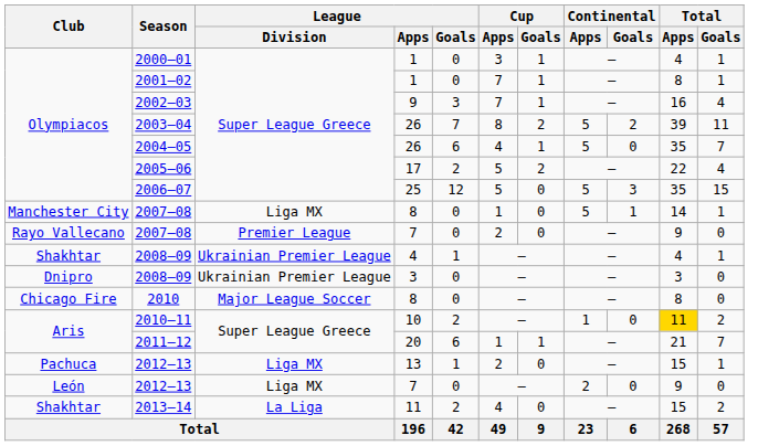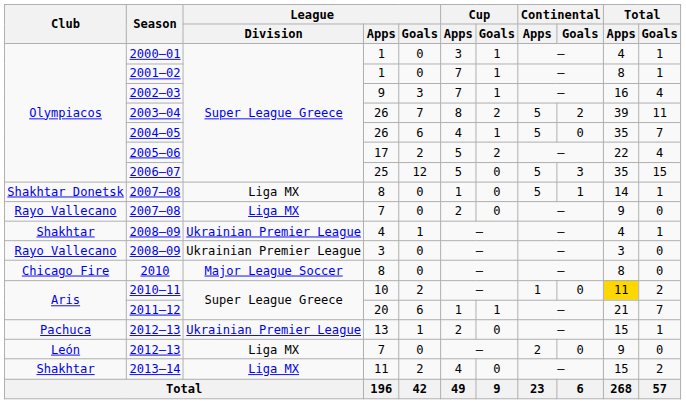 <table class="wikitable" style="text-align:center">
 <tr>
 <th rowspan="2">Club</th>
 <th rowspan="2">Season</th>
 <th colspan="3">League</th>
 <th colspan="2">Cup</th>
 <th colspan="2">Continental</th>
 <th colspan="2">Total</th>
 </tr>
 <tr>
 <th>Division</th>
 <th>Apps</th>
 <th>Goals</th>
 <th>Apps</th>
 <th>Goals</th>
 <th>Apps</th>
 <th>Goals</th>
 <th>Apps</th>
 <th>Goals</th>
 </tr>
 <tr>
 <td rowspan="7"><a href='#'>Olympiacos</a></td>
 <td><a href='#'>2000–01</a></td>
 <td rowspan="7"><a href='#'>Super League Greece</a></td>
 <td>1</td>
 <td>0</td>
 <td>3</td>
 <td>1</td>
 <td colspan="2">—</td>
 <td>4</td>
 <td>1</td>
 </tr>
 <tr>
 <td><a href='#'>2001–02</a></td>
 <td>1</td>
 <td>0</td>
 <td>7</td>
 <td>1</td>
 <td colspan="2">—</td>
 <td>8</td>
 <td>1</td>
 </tr>
 <tr>
 <td><a href='#'>2002–03</a></td>
 <td>9</td>
 <td>3</td>
 <td>7</td>
 <td>1</td>
 <td colspan="2">—</td>
 <td>16</td>
 <td>4</td>
 </tr>
 <tr>
 <td><a href='#'>2003–04</a></td>
 <td>26</td>
 <td>7</td>
 <td>8</td>
 <td>2</td>
 <td>5</td>
 <td>2</td>
 <td>39</td>
 <td>11</td>
 </tr>
 <tr>
 <td><a href='#'>2004–05</a></td>
 <td>26</td>
 <td>6</td>
 <td>4</td>
 <td>1</td>
 <td>5</td>
 <td>0</td>
 <td>35</td>
 <td>7</td>
 </tr>
 <tr>
 <td><a href='#'>2005–06</a></td>
 <td>17</td>
 <td>2</td>
 <td>5</td>
 <td>2</td>
 <td colspan="2">—</td>
 <td>22</td>
 <td>4</td>
 </tr>
 <tr>
 <td><a href='#'>2006–07</a></td>
 <td>25</td>
 <td>12</td>
 <td>5</td>
 <td>0</td>
 <td>5</td>
 <td>3</td>
 <td>35</td>
 <td>15</td>
 </tr>
 <tr>
-<td><a href='#'>Manchester City</a></td>
+<td><a href='#'>Shakhtar Donetsk</a></td>
 <td><a href='#'>2007–08</a></td>
 <td>Liga MX</td>
 <td>8</td>
 <td>0</td>
 <td>1</td>
 <td>0</td>
 <td>5</td>
 <td>1</td>
 <td>14</td>
 <td>1</td>
 </tr>
 <tr>
 <td><a href='#'>Rayo Vallecano</a></td>
 <td><a href='#'>2007–08</a></td>
-<td><a href='#'>Premier League</a></td>
+<td><a href='#'>Liga MX</a></td>
 <td>7</td>
 <td>0</td>
 <td>2</td>
 <td>0</td>
 <td colspan="2">—</td>
 <td>9</td>
 <td>0</td>
 </tr>
 <tr>
 <td><a href='#'>Shakhtar</a></td>
 <td><a href='#'>2008–09</a></td>
 <td><a href='#'>Ukrainian Premier League</a></td>
 <td>4</td>
 <td>1</td>
 <td colspan="2">—</td>
 <td colspan="2">—</td>
 <td>4</td>
 <td>1</td>
 </tr>
 <tr>
-<td><a href='#'>Dnipro</a></td>
+<td><a href='#'>Rayo Vallecano</a></td>
 <td><a href='#'>2008–09</a></td>
 <td>Ukrainian Premier League</td>
 <td>3</td>
 <td>0</td>
 <td colspan="2">—</td>
 <td colspan="2">—</td>
 <td>3</td>
 <td>0</td>
 </tr>
 <tr>
 <td><a href='#'>Chicago Fire</a></td>
 <td><a href='#'>2010</a></td>
 <td><a href='#'>Major League Soccer</a></td>
 <td>8</td>
 <td>0</td>
 <td colspan="2">—</td>
 <td colspan="2">—</td>
 <td>8</td>
 <td>0</td>
 </tr>
 <tr>
 <td rowspan="2"><a href='#'>Aris</a></td>
 <td><a href='#'>2010–11</a></td>
 <td rowspan="2">Super League Greece</td>
 <td>10</td>
 <td>2</td>
 <td colspan="2">—</td>
 <td>1</td>
 <td>0</td>
 <td style="background: gold;">11</td>
 <td>2</td>
 </tr>
 <tr>
 <td><a href='#'>2011–12</a></td>
 <td>20</td>
 <td>6</td>
 <td>1</td>
 <td>1</td>
 <td colspan="2">—</td>
 <td>21</td>
 <td>7</td>
 </tr>
 <tr>
 <td><a href='#'>Pachuca</a></td>
 <td><a href='#'>2012–13</a></td>
-<td><a href='#'>Liga MX</a></td>
+<td><a href='#'>Ukrainian Premier League</a></td>
 <td>13</td>
 <td>1</td>
 <td>2</td>
 <td>0</td>
 <td colspan="2">—</td>
 <td>15</td>
 <td>1</td>
 </tr>
 <tr>
 <td><a href='#'>León</a></td>
 <td><a href='#'>2012–13</a></td>
 <td>Liga MX</td>
 <td>7</td>
 <td>0</td>
 <td colspan="2">—</td>
 <td>2</td>
 <td>0</td>
 <td>9</td>
 <td>0</td>
 </tr>
 <tr>
 <td><a href='#'>Shakhtar</a></td>
 <td><a href='#'>2013–14</a></td>
-<td><a href='#'>La Liga</a></td>
+<td><a href='#'>Liga MX</a></td>
 <td>11</td>
 <td>2</td>
 <td>4</td>
 <td>0</td>
 <td colspan="2">—</td>
 <td>15</td>
 <td>2</td>
 </tr>
 <tr>
 <th colspan="3">Total</th>
 <th>196</th>
 <th>42</th>
 <th>49</th>
 <th>9</th>
 <th>23</th>
 <th>6</th>
 <th>268</th>
 <th>57</th>
 </tr>
 </table>
